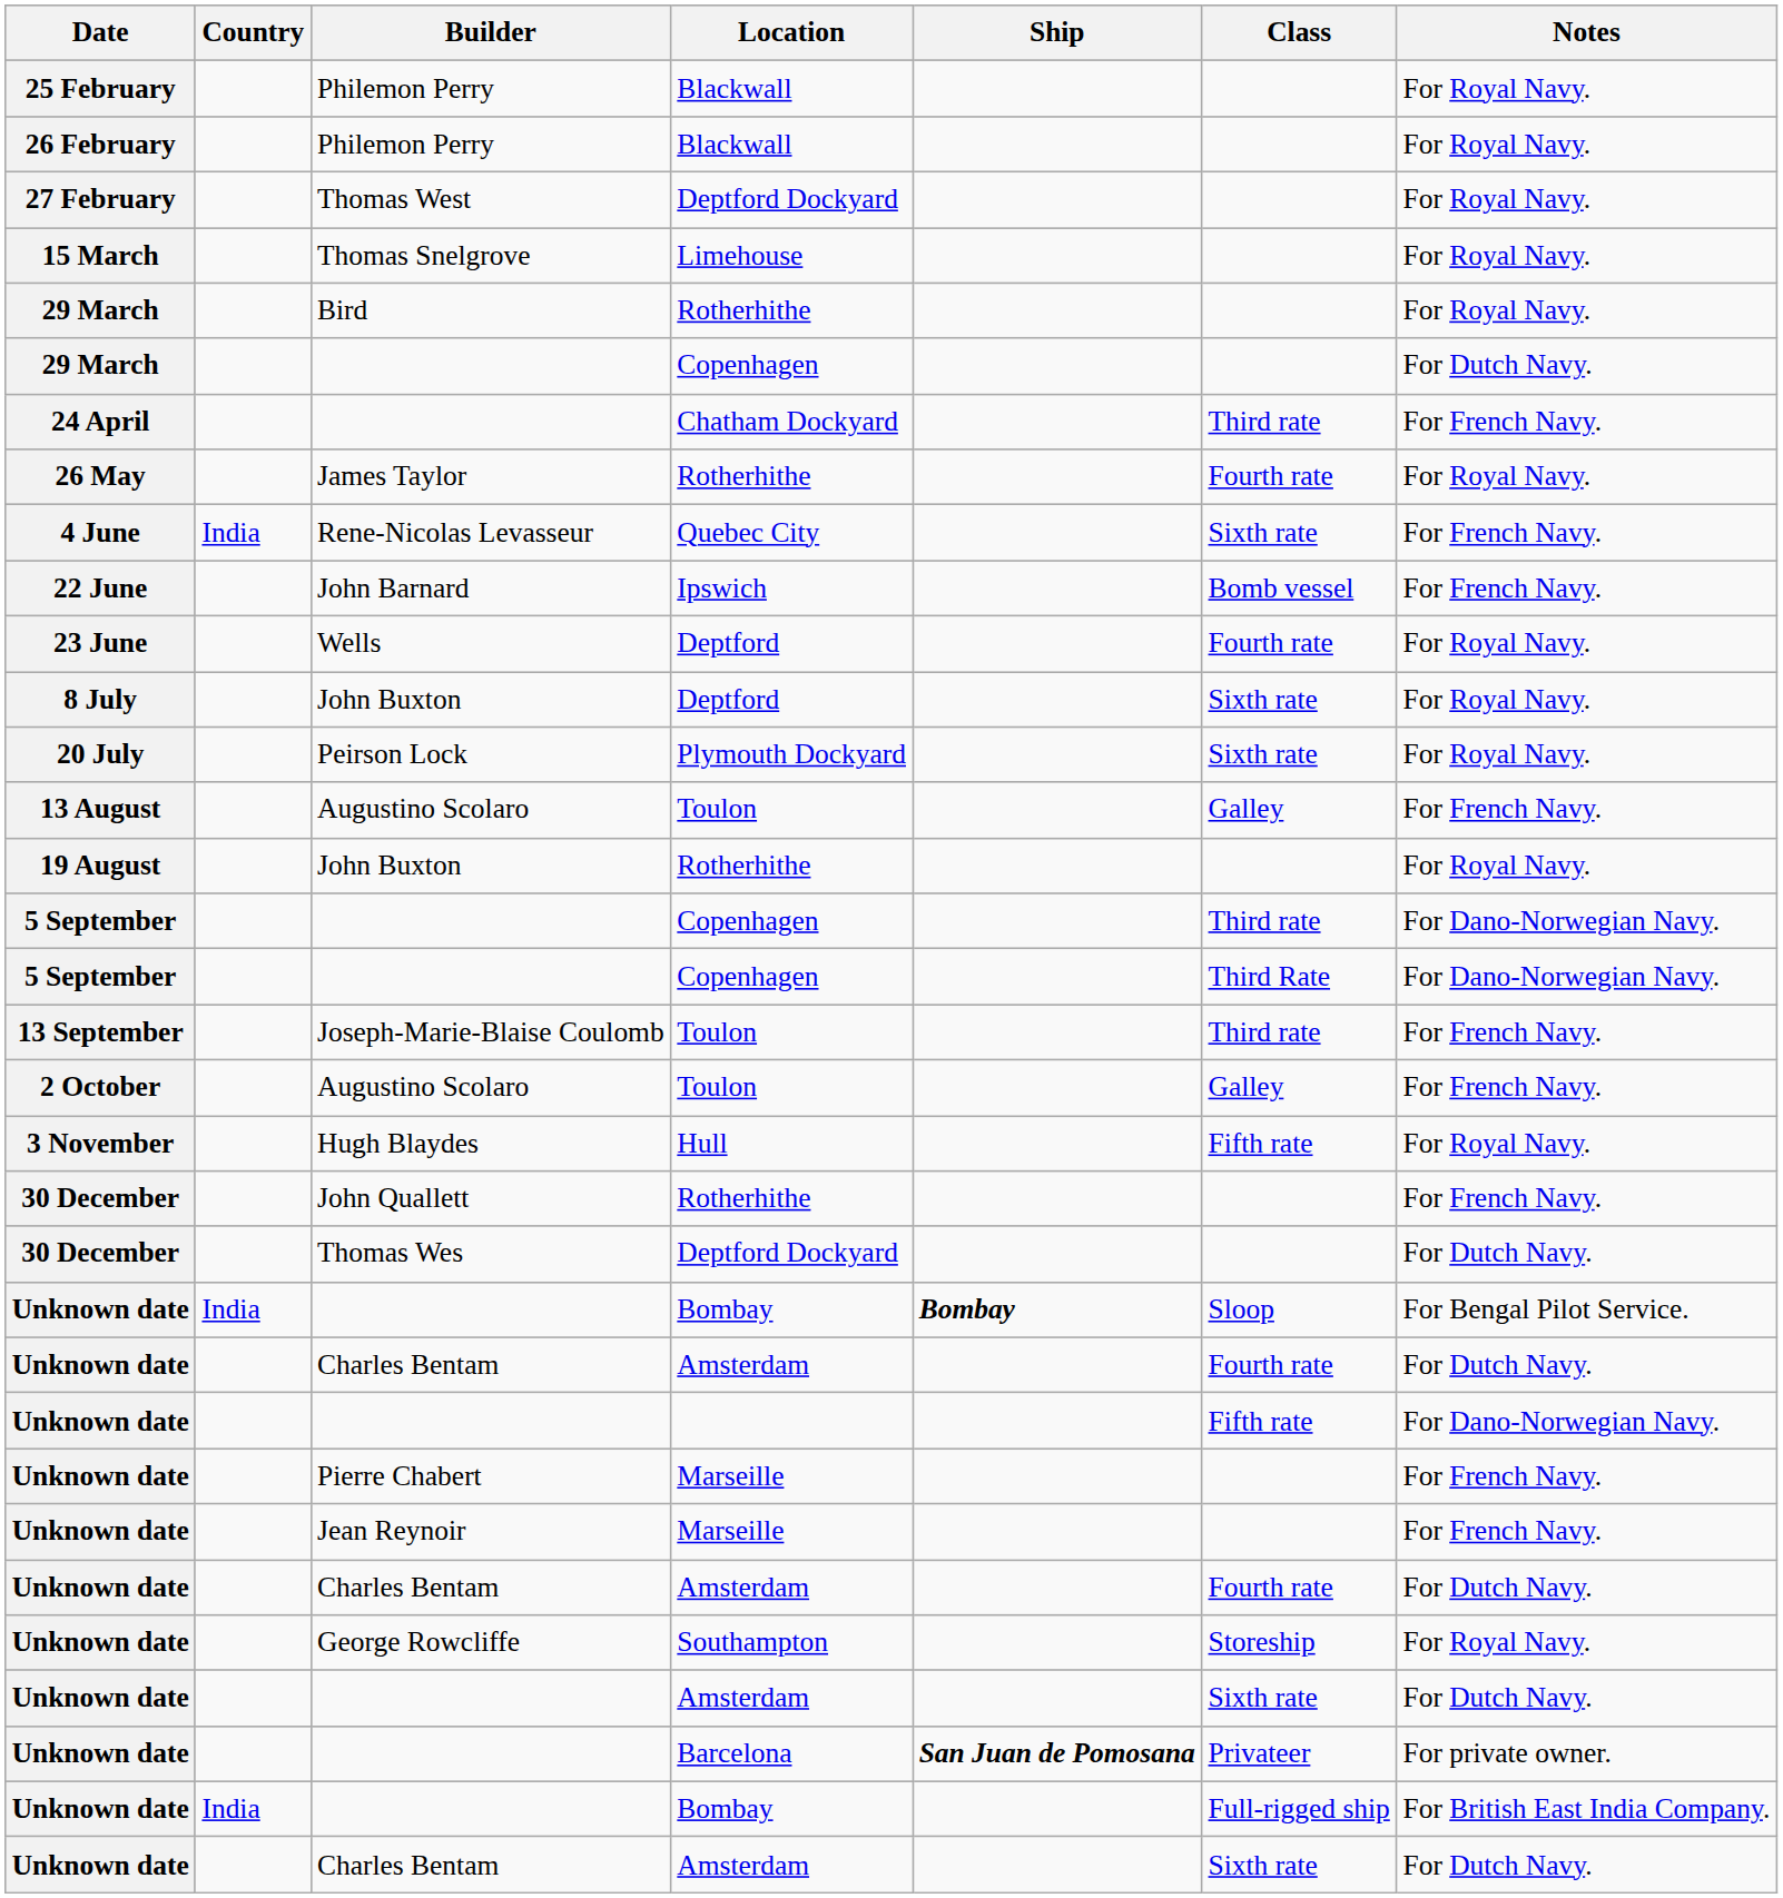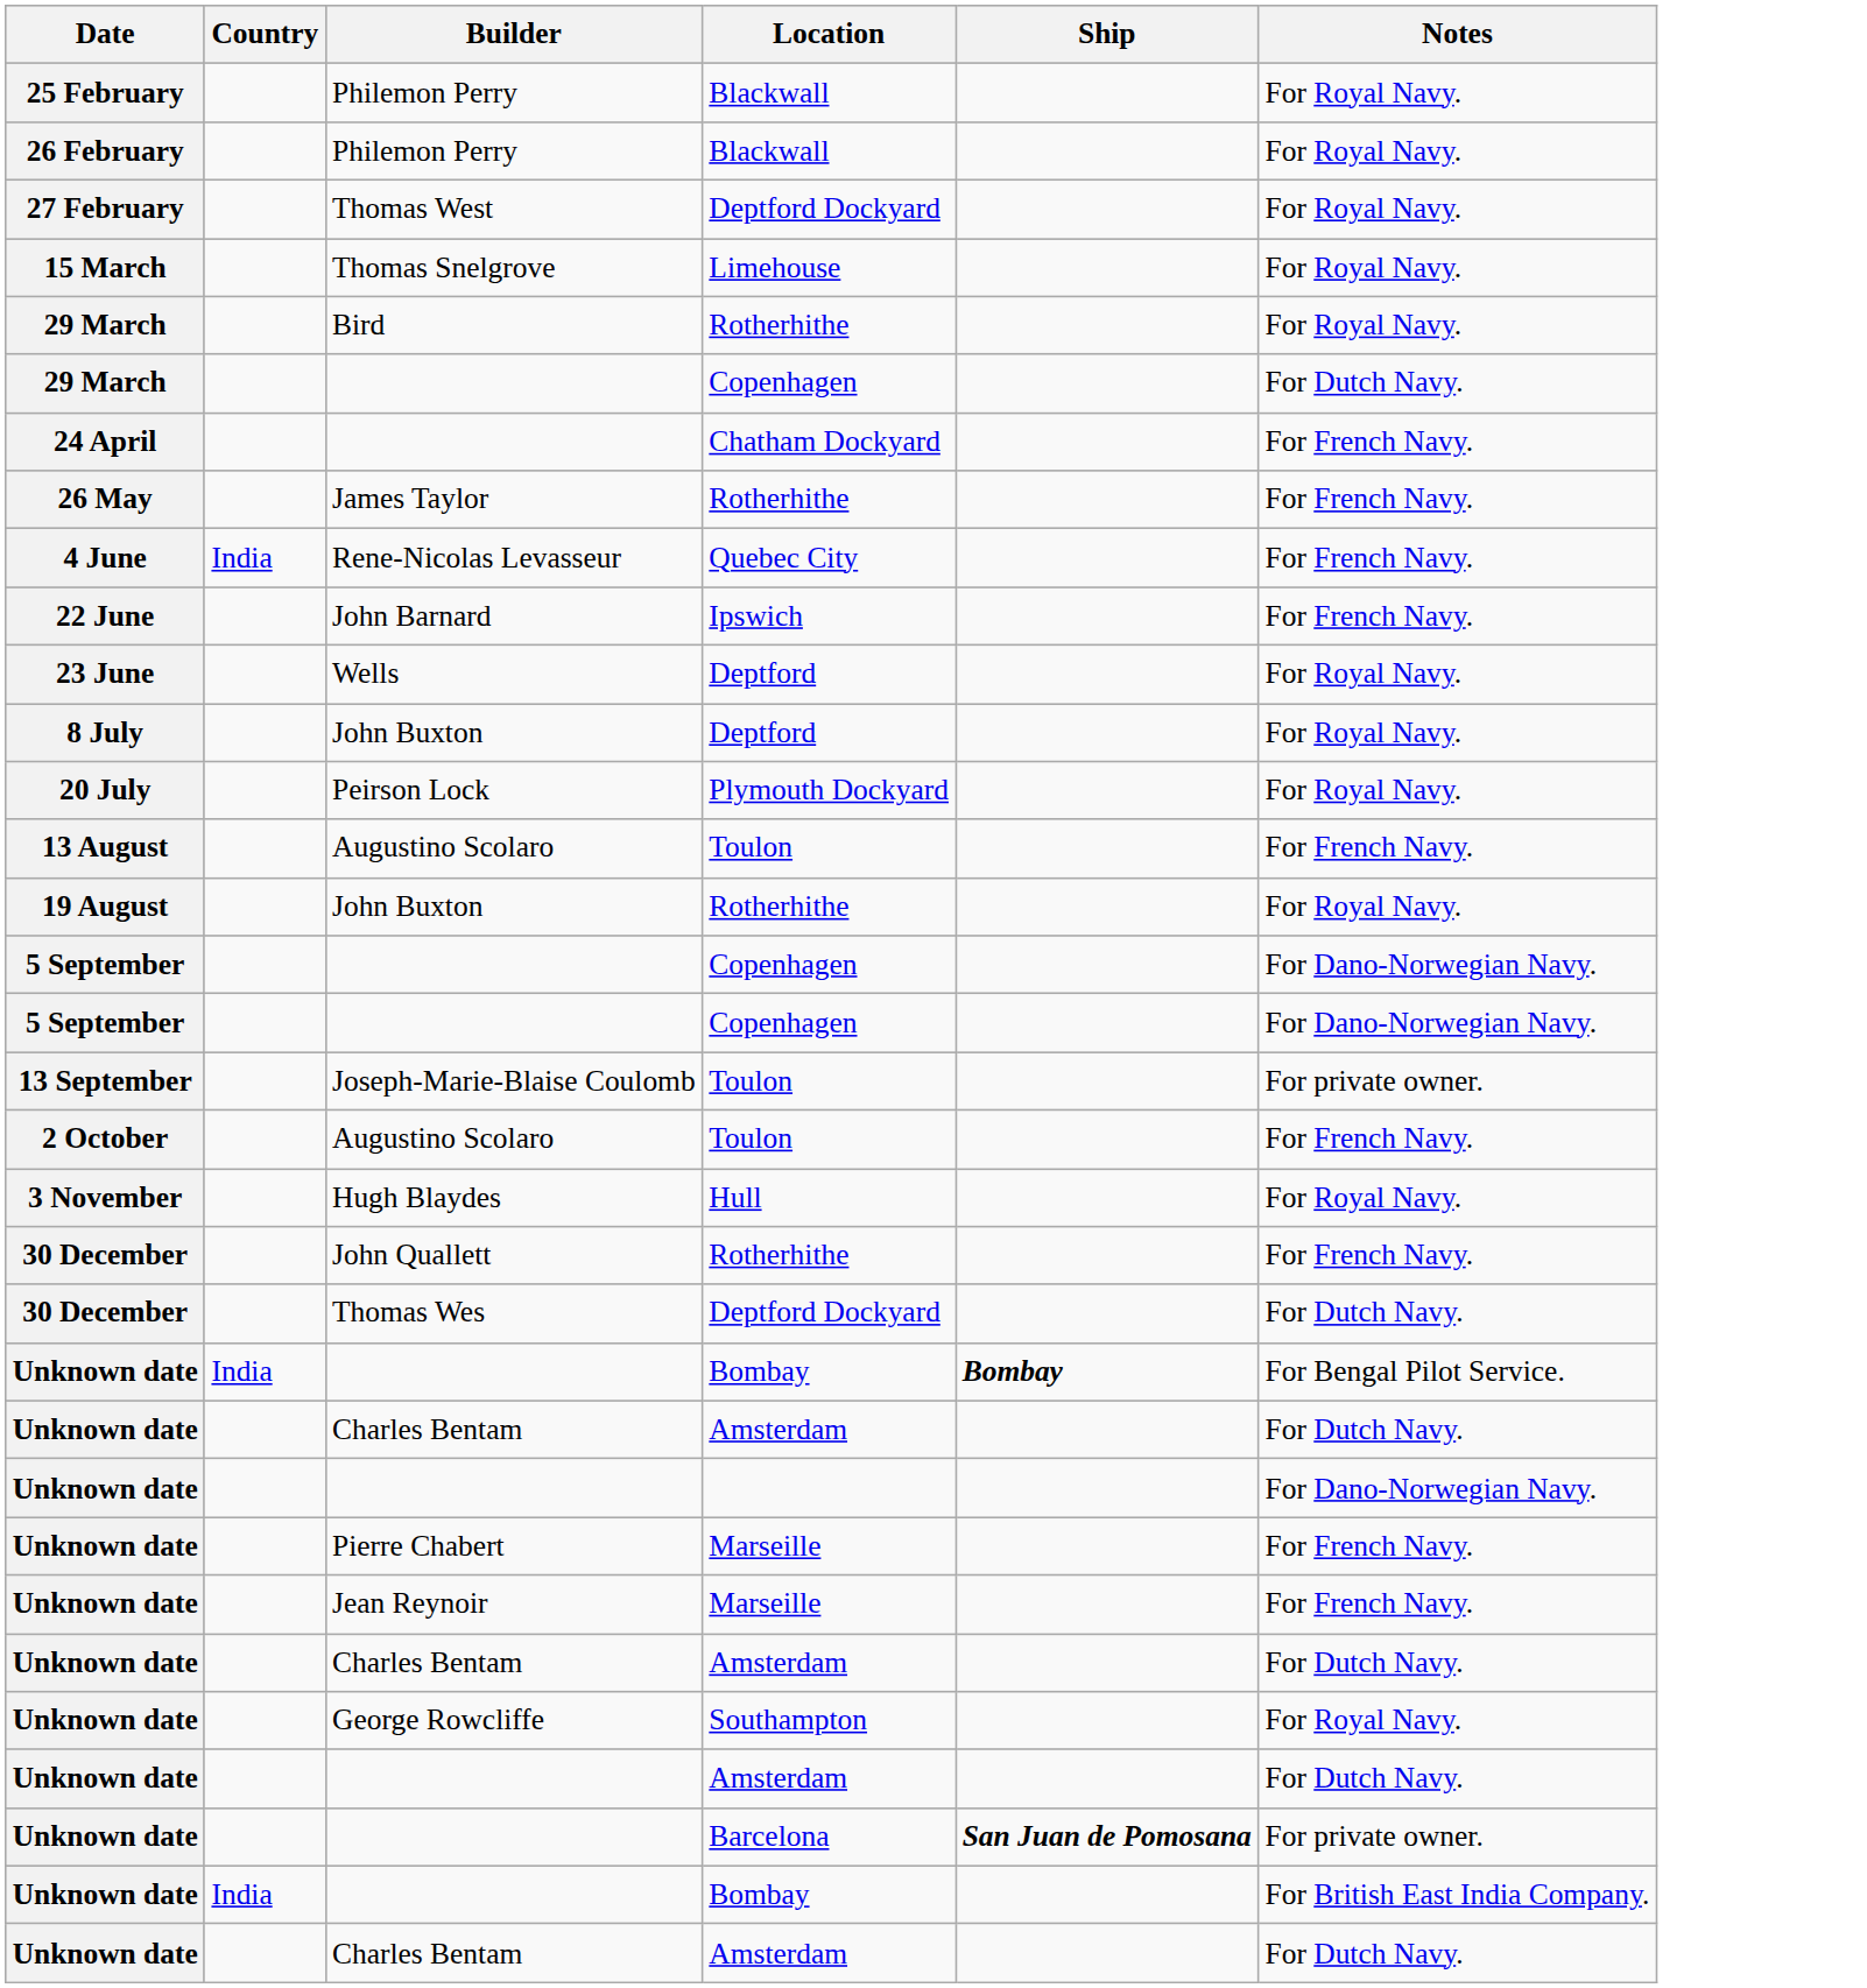 <table class="wikitable sortable" style="font-size:1.00em; line-height:1.5em;">
 <tr>
 <th>Date</th>
 <th>Country</th>
 <th>Builder</th>
 <th>Location</th>
 <th>Ship</th>
-<th>Class</th>
 <th>Notes</th>
 </tr>
 <tr ---->
 <th>25 February</th>
 <td></td>
 <td>Philemon Perry</td>
 <td><a href='#'>Blackwall</a></td>
 <td><strong></strong></td>
-<td></td>
 <td>For <a href='#'>Royal Navy</a>.</td>
 </tr>
 <tr ---->
 <th>26 February</th>
 <td></td>
 <td>Philemon Perry</td>
 <td><a href='#'>Blackwall</a></td>
 <td><strong></strong></td>
-<td></td>
 <td>For <a href='#'>Royal Navy</a>.</td>
 </tr>
 <tr ---->
 <th>27 February</th>
 <td></td>
 <td>Thomas West</td>
 <td><a href='#'>Deptford Dockyard</a></td>
 <td><strong></strong></td>
-<td></td>
 <td>For <a href='#'>Royal Navy</a>.</td>
 </tr>
 <tr ---->
 <th>15 March</th>
 <td></td>
 <td>Thomas Snelgrove</td>
 <td><a href='#'>Limehouse</a></td>
 <td><strong></strong></td>
-<td></td>
 <td>For <a href='#'>Royal Navy</a>.</td>
 </tr>
 <tr ---->
 <th>29 March</th>
 <td></td>
 <td>Bird</td>
 <td><a href='#'>Rotherhithe</a></td>
 <td><strong></strong></td>
-<td></td>
 <td>For <a href='#'>Royal Navy</a>.</td>
 </tr>
 <tr ---->
 <th>29 March</th>
 <td></td>
 <td></td>
 <td><a href='#'>Copenhagen</a></td>
 <td><strong></strong></td>
-<td></td>
 <td>For <a href='#'>Dutch Navy</a>.</td>
 </tr>
 <tr ---->
 <th>24 April</th>
 <td></td>
 <td></td>
 <td><a href='#'>Chatham Dockyard</a></td>
 <td><strong></strong></td>
-<td><a href='#'>Third rate</a></td>
 <td>For <a href='#'>French Navy</a>.</td>
 </tr>
 <tr ---->
 <th>26 May</th>
 <td></td>
 <td>James Taylor</td>
 <td><a href='#'>Rotherhithe</a></td>
 <td><strong></strong></td>
-<td><a href='#'>Fourth rate</a></td>
-<td>For <a href='#'>Royal Navy</a>.</td>
+<td>For <a href='#'>French Navy</a>.</td>
 </tr>
 <tr ---->
 <th>4 June</th>
 <td> <a href='#'>India</a></td>
 <td>Rene-Nicolas Levasseur</td>
 <td><a href='#'>Quebec City</a></td>
 <td><strong></strong></td>
-<td><a href='#'>Sixth rate</a></td>
 <td>For <a href='#'>French Navy</a>.</td>
 </tr>
 <tr ---->
 <th>22 June</th>
 <td></td>
 <td>John Barnard</td>
 <td><a href='#'>Ipswich</a></td>
 <td><strong></strong></td>
-<td><a href='#'>Bomb vessel</a></td>
 <td>For <a href='#'>French Navy</a>.</td>
 </tr>
 <tr ---->
 <th>23 June</th>
 <td></td>
 <td>Wells</td>
 <td><a href='#'>Deptford</a></td>
 <td><strong></strong></td>
-<td><a href='#'>Fourth rate</a></td>
 <td>For <a href='#'>Royal Navy</a>.</td>
 </tr>
 <tr ---->
 <th>8 July</th>
 <td></td>
 <td>John Buxton</td>
 <td><a href='#'>Deptford</a></td>
 <td><strong></strong></td>
-<td><a href='#'>Sixth rate</a></td>
 <td>For <a href='#'>Royal Navy</a>.</td>
 </tr>
 <tr ---->
 <th>20 July</th>
 <td></td>
 <td>Peirson Lock</td>
 <td><a href='#'>Plymouth Dockyard</a></td>
 <td><strong></strong></td>
-<td><a href='#'>Sixth rate</a></td>
 <td>For <a href='#'>Royal Navy</a>.</td>
 </tr>
 <tr ---->
 <th>13 August</th>
 <td></td>
 <td>Augustino Scolaro</td>
 <td><a href='#'>Toulon</a></td>
 <td><strong></strong></td>
-<td><a href='#'>Galley</a></td>
 <td>For <a href='#'>French Navy</a>.</td>
 </tr>
 <tr ---->
 <th>19 August</th>
 <td></td>
 <td>John Buxton</td>
 <td><a href='#'>Rotherhithe</a></td>
 <td><strong></strong></td>
-<td></td>
 <td>For <a href='#'>Royal Navy</a>.</td>
 </tr>
 <tr ---->
 <th>5 September</th>
 <td></td>
 <td></td>
 <td><a href='#'>Copenhagen</a></td>
 <td><strong></strong></td>
-<td><a href='#'>Third rate</a></td>
 <td>For <a href='#'>Dano-Norwegian Navy</a>.</td>
 </tr>
 <tr ---->
 <th>5 September</th>
 <td></td>
 <td></td>
 <td><a href='#'>Copenhagen</a></td>
 <td><strong></strong></td>
-<td><a href='#'>Third Rate</a></td>
 <td>For <a href='#'>Dano-Norwegian Navy</a>.</td>
 </tr>
 <tr ---->
 <th>13 September</th>
 <td></td>
 <td>Joseph-Marie-Blaise Coulomb</td>
 <td><a href='#'>Toulon</a></td>
 <td><strong></strong></td>
-<td><a href='#'>Third rate</a></td>
-<td>For <a href='#'>French Navy</a>.</td>
+<td>For private owner.</td>
 </tr>
 <tr ---->
 <th>2 October</th>
 <td></td>
 <td>Augustino Scolaro</td>
 <td><a href='#'>Toulon</a></td>
 <td><strong></strong></td>
-<td><a href='#'>Galley</a></td>
 <td>For <a href='#'>French Navy</a>.</td>
 </tr>
 <tr ---->
 <th>3 November</th>
 <td></td>
 <td>Hugh Blaydes</td>
 <td><a href='#'>Hull</a></td>
 <td><strong></strong></td>
-<td><a href='#'>Fifth rate</a></td>
 <td>For <a href='#'>Royal Navy</a>.</td>
 </tr>
 <tr ---->
 <th>30 December</th>
 <td></td>
 <td>John Quallett</td>
 <td><a href='#'>Rotherhithe</a></td>
 <td><strong></strong></td>
-<td></td>
 <td>For <a href='#'>French Navy</a>.</td>
 </tr>
 <tr ---->
 <th>30 December</th>
 <td></td>
 <td>Thomas Wes</td>
 <td><a href='#'>Deptford Dockyard</a></td>
 <td><strong></strong></td>
-<td></td>
 <td>For <a href='#'>Dutch Navy</a>.</td>
 </tr>
 <tr ---->
 <th>Unknown date</th>
 <td> <a href='#'>India</a></td>
 <td></td>
 <td><a href='#'>Bombay</a></td>
 <td><strong><em>Bombay</em></strong></td>
-<td><a href='#'>Sloop</a></td>
 <td>For Bengal Pilot Service.</td>
 </tr>
 <tr ---->
 <th>Unknown date</th>
 <td></td>
 <td>Charles Bentam</td>
 <td><a href='#'>Amsterdam</a></td>
 <td><strong></strong></td>
-<td><a href='#'>Fourth rate</a></td>
 <td>For <a href='#'>Dutch Navy</a>.</td>
 </tr>
 <tr ---->
 <th>Unknown date</th>
 <td></td>
 <td></td>
 <td></td>
 <td><strong></strong></td>
-<td><a href='#'>Fifth rate</a></td>
 <td>For <a href='#'>Dano-Norwegian Navy</a>.</td>
 </tr>
 <tr ---->
 <th>Unknown date</th>
 <td></td>
 <td>Pierre Chabert</td>
 <td><a href='#'>Marseille</a></td>
 <td><strong></strong></td>
-<td></td>
 <td>For <a href='#'>French Navy</a>.</td>
 </tr>
 <tr ---->
 <th>Unknown date</th>
 <td></td>
 <td>Jean Reynoir</td>
 <td><a href='#'>Marseille</a></td>
 <td><strong></strong></td>
-<td></td>
 <td>For <a href='#'>French Navy</a>.</td>
 </tr>
 <tr ---->
 <th>Unknown date</th>
 <td></td>
 <td>Charles Bentam</td>
 <td><a href='#'>Amsterdam</a></td>
 <td><strong></strong></td>
-<td><a href='#'>Fourth rate</a></td>
 <td>For <a href='#'>Dutch Navy</a>.</td>
 </tr>
 <tr ---->
 <th>Unknown date</th>
 <td></td>
 <td>George Rowcliffe</td>
 <td><a href='#'>Southampton</a></td>
 <td><strong></strong></td>
-<td><a href='#'>Storeship</a></td>
 <td>For <a href='#'>Royal Navy</a>.</td>
 </tr>
 <tr ---->
 <th>Unknown date</th>
 <td></td>
 <td></td>
 <td><a href='#'>Amsterdam</a></td>
 <td><strong></strong></td>
-<td><a href='#'>Sixth rate</a></td>
 <td>For <a href='#'>Dutch Navy</a>.</td>
 </tr>
 <tr ---->
 <th>Unknown date</th>
 <td></td>
 <td></td>
 <td><a href='#'>Barcelona</a></td>
 <td><strong><em>San Juan de Pomosana</em></strong></td>
-<td><a href='#'>Privateer</a></td>
 <td>For private owner.</td>
 </tr>
 <tr ---->
 <th>Unknown date</th>
 <td> <a href='#'>India</a></td>
 <td></td>
 <td><a href='#'>Bombay</a></td>
 <td><strong></strong></td>
-<td><a href='#'>Full-rigged ship</a></td>
 <td>For <a href='#'>British East India Company</a>.</td>
 </tr>
 <tr ---->
 <th>Unknown date</th>
 <td></td>
 <td>Charles Bentam</td>
 <td><a href='#'>Amsterdam</a></td>
 <td><strong></strong></td>
-<td><a href='#'>Sixth rate</a></td>
 <td>For <a href='#'>Dutch Navy</a>.</td>
 </tr>
 </table>
